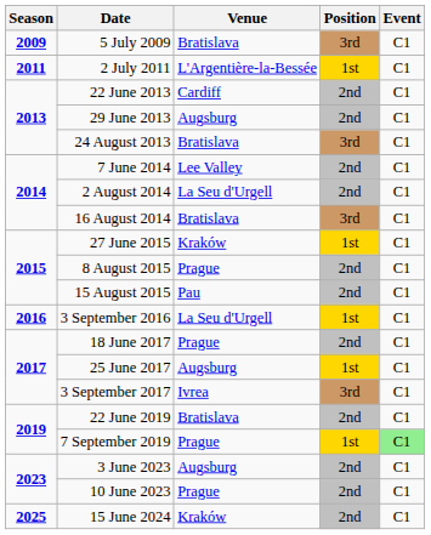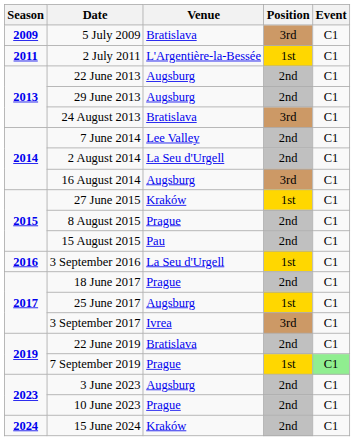 <table class="wikitable" style="text-align:center; font-size:95%;">
 <tr>
 <th>Season</th>
 <th>Date</th>
 <th>Venue</th>
 <th>Position</th>
 <th>Event</th>
 </tr>
 <tr>
 <td><strong><a href='#'>2009</a></strong></td>
 <td align=right>5 July 2009</td>
 <td align=left><a href='#'>Bratislava</a></td>
 <td bgcolor=cc9966>3rd</td>
 <td>C1</td>
 </tr>
 <tr>
 <td><strong><a href='#'>2011</a></strong></td>
 <td align=right>2 July 2011</td>
 <td align=left><a href='#'>L'Argentière-la-Bessée</a></td>
 <td bgcolor=gold>1st</td>
 <td>C1</td>
 </tr>
 <tr>
 <td rowspan=3><strong><a href='#'>2013</a></strong></td>
 <td align=right>22 June 2013</td>
-<td align=left><a href='#'>Cardiff</a></td>
+<td align=left><a href='#'>Augsburg</a></td>
 <td bgcolor=silver>2nd</td>
 <td>C1</td>
 </tr>
 <tr>
 <td align=right>29 June 2013</td>
 <td align=left><a href='#'>Augsburg</a></td>
 <td bgcolor=silver>2nd</td>
 <td>C1</td>
 </tr>
 <tr>
 <td align=right>24 August 2013</td>
 <td align=left><a href='#'>Bratislava</a></td>
 <td bgcolor=cc9966>3rd</td>
 <td>C1</td>
 </tr>
 <tr>
 <td rowspan=3><strong><a href='#'>2014</a></strong></td>
 <td align=right>7 June 2014</td>
 <td align=left><a href='#'>Lee Valley</a></td>
 <td bgcolor=silver>2nd</td>
 <td>C1</td>
 </tr>
 <tr>
 <td align=right>2 August 2014</td>
 <td align=left><a href='#'>La Seu d'Urgell</a></td>
 <td bgcolor=silver>2nd</td>
 <td>C1</td>
 </tr>
 <tr>
 <td align=right>16 August 2014</td>
-<td align=left><a href='#'>Bratislava</a></td>
+<td align=left><a href='#'>Augsburg</a></td>
 <td bgcolor=cc9966>3rd</td>
 <td>C1</td>
 </tr>
 <tr>
 <td rowspan=3><strong><a href='#'>2015</a></strong></td>
 <td align=right>27 June 2015</td>
 <td align=left><a href='#'>Kraków</a></td>
 <td bgcolor=gold>1st</td>
 <td>C1</td>
 </tr>
 <tr>
 <td align=right>8 August 2015</td>
 <td align=left><a href='#'>Prague</a></td>
 <td bgcolor=silver>2nd</td>
 <td>C1</td>
 </tr>
 <tr>
 <td align=right>15 August 2015</td>
 <td align=left><a href='#'>Pau</a></td>
 <td bgcolor=silver>2nd</td>
 <td>C1</td>
 </tr>
 <tr>
 <td><strong><a href='#'>2016</a></strong></td>
 <td align=right>3 September 2016</td>
 <td align=left><a href='#'>La Seu d'Urgell</a></td>
 <td bgcolor=gold>1st</td>
 <td>C1</td>
 </tr>
 <tr>
 <td rowspan=3><strong><a href='#'>2017</a></strong></td>
 <td align=right>18 June 2017</td>
 <td align=left><a href='#'>Prague</a></td>
 <td bgcolor=silver>2nd</td>
 <td>C1</td>
 </tr>
 <tr>
 <td align=right>25 June 2017</td>
 <td align=left><a href='#'>Augsburg</a></td>
 <td bgcolor=gold>1st</td>
 <td>C1</td>
 </tr>
 <tr>
 <td align=right>3 September 2017</td>
 <td align=left><a href='#'>Ivrea</a></td>
 <td bgcolor=cc9966>3rd</td>
 <td>C1</td>
 </tr>
 <tr>
 <td rowspan=2><strong><a href='#'>2019</a></strong></td>
 <td align=right>22 June 2019</td>
 <td align=left><a href='#'>Bratislava</a></td>
 <td bgcolor=silver>2nd</td>
 <td>C1</td>
 </tr>
 <tr>
 <td align=right>7 September 2019</td>
 <td align=left><a href='#'>Prague</a></td>
 <td bgcolor=gold>1st</td>
 <td style="background: lightgreen;">C1</td>
 </tr>
 <tr>
 <td rowspan=2><strong><a href='#'>2023</a></strong></td>
 <td align=right>3 June 2023</td>
 <td align=left><a href='#'>Augsburg</a></td>
 <td bgcolor=silver>2nd</td>
 <td>C1</td>
 </tr>
 <tr>
 <td align=right>10 June 2023</td>
 <td align=left><a href='#'>Prague</a></td>
 <td bgcolor=silver>2nd</td>
 <td>C1</td>
 </tr>
 <tr>
-<td><strong><a href='#'>2025</a></strong></td>
+<td><strong><a href='#'>2024</a></strong></td>
 <td align=right>15 June 2024</td>
 <td align=left><a href='#'>Kraków</a></td>
 <td bgcolor=silver>2nd</td>
 <td>C1</td>
 </tr>
 </table>
